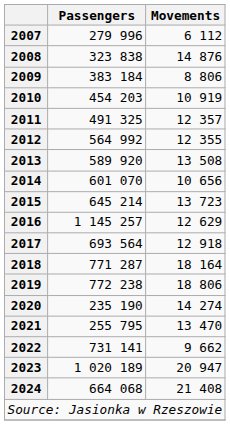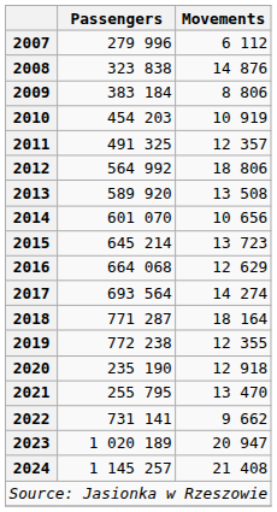 <table class="wikitable" style="text-align:right;">
 <tr>
 <th></th>
 <th>Passengers</th>
 <th scope="col" width="75px">Movements</th>
 </tr>
 <tr>
 <th>2007</th>
 <td>279 996</td>
 <td>6 112</td>
 </tr>
 <tr>
 <th>2008</th>
 <td>323 838</td>
 <td>14 876</td>
 </tr>
 <tr>
 <th>2009</th>
 <td>383 184</td>
 <td>8 806</td>
 </tr>
 <tr>
 <th>2010</th>
 <td>454 203</td>
 <td>10 919</td>
 </tr>
 <tr>
 <th>2011</th>
 <td>491 325</td>
 <td>12 357</td>
 </tr>
 <tr>
 <th>2012</th>
 <td>564 992</td>
-<td>12 355</td>
+<td>18 806</td>
 </tr>
 <tr>
 <th>2013</th>
 <td>589 920</td>
 <td>13 508</td>
 </tr>
 <tr>
 <th>2014</th>
 <td>601 070</td>
 <td>10 656</td>
 </tr>
 <tr>
 <th>2015</th>
 <td>645 214</td>
 <td>13 723</td>
 </tr>
 <tr>
 <th>2016</th>
-<td>1 145 257</td>
+<td>664 068</td>
 <td>12 629</td>
 </tr>
 <tr>
 <th>2017</th>
 <td>693 564</td>
-<td>12 918</td>
+<td>14 274</td>
 </tr>
 <tr>
 <th>2018</th>
 <td>771 287</td>
 <td>18 164</td>
 </tr>
 <tr>
 <th>2019</th>
 <td>772 238</td>
-<td>18 806</td>
+<td>12 355</td>
 </tr>
 <tr>
 <th>2020</th>
 <td>235 190</td>
-<td>14 274</td>
+<td>12 918</td>
 </tr>
 <tr>
 <th>2021</th>
 <td>255 795</td>
 <td>13 470</td>
 </tr>
 <tr>
 <th>2022</th>
 <td>731 141</td>
 <td>9 662</td>
 </tr>
 <tr>
 <th>2023</th>
 <td>1 020 189</td>
 <td>20 947</td>
 </tr>
 <tr>
 <th>2024</th>
-<td>664 068</td>
+<td>1 145 257</td>
 <td>21 408</td>
 </tr>
 <tr>
 <td colspan="4" style="text-align:right;"><em>Source: Jasionka w Rzeszowie</em></td>
 </tr>
 <tr>
 </tr>
 </table>
